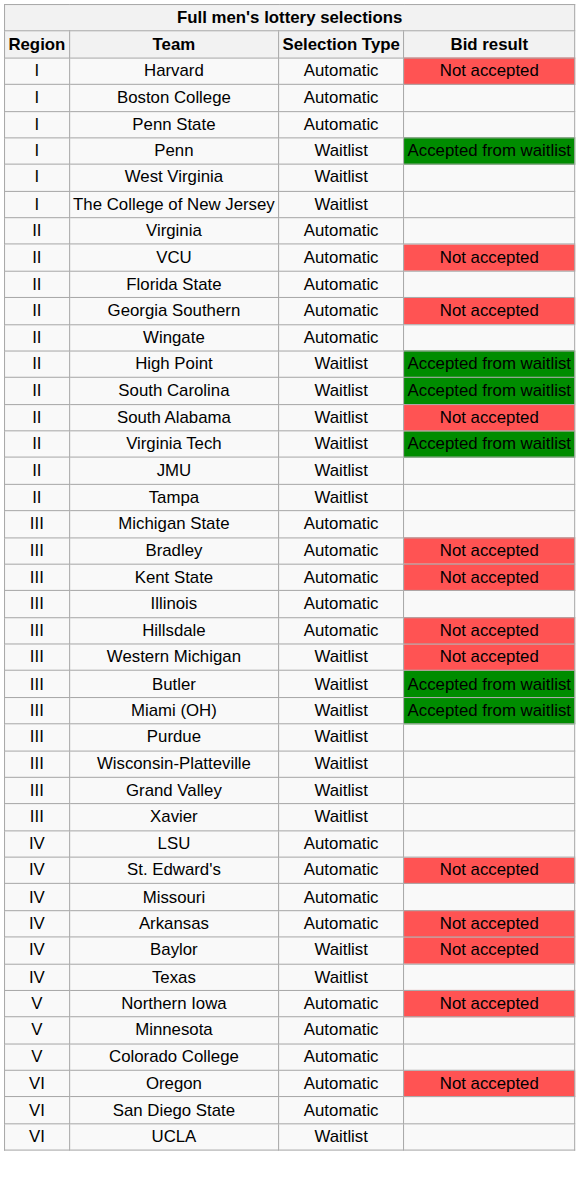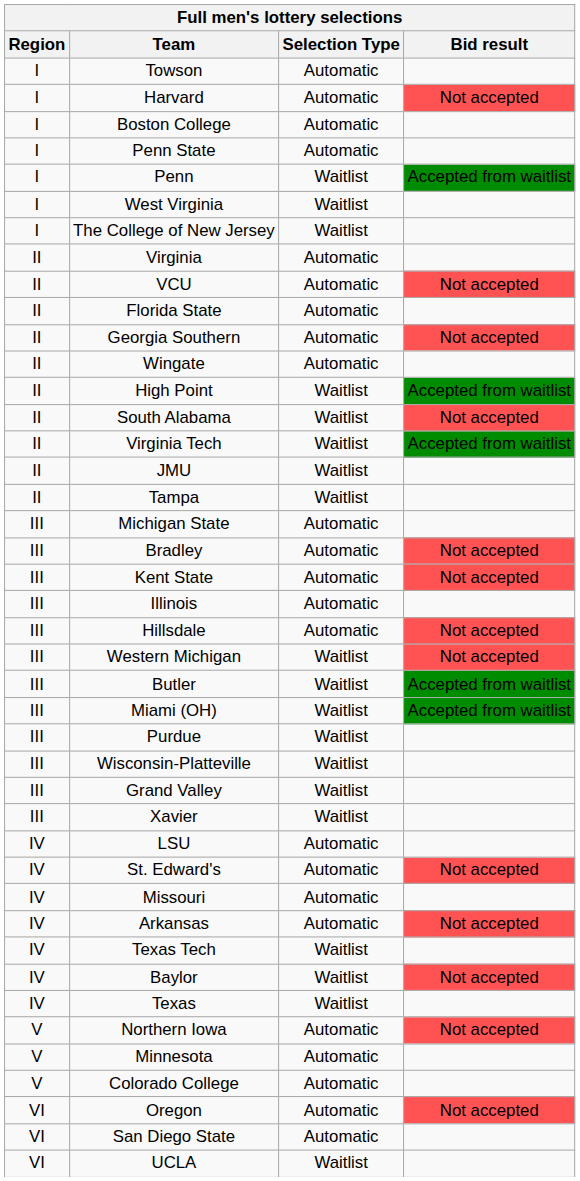 <table class="wikitable sortable mw-collapsible mw-collapsed" style="text-align:center">
 <tr>
 <th colspan="4">Full men's lottery selections</th>
 </tr>
 <tr>
 <th>Region</th>
 <th>Team</th>
 <th>Selection Type</th>
 <th>Bid result</th>
+</tr>
+<tr>
+<td>I</td>
+<td>Towson</td>
+<td>Automatic</td>
+<td></td>
 </tr>
 <tr>
 <td>I</td>
 <td>Harvard</td>
 <td>Automatic</td>
 <td bgcolor=ff5353>Not accepted</td>
 </tr>
 <tr>
 <td>I</td>
 <td>Boston College</td>
 <td>Automatic</td>
 <td></td>
 </tr>
 <tr>
 <td>I</td>
 <td>Penn State</td>
 <td>Automatic</td>
 <td></td>
 </tr>
 <tr>
 <td>I</td>
 <td>Penn</td>
 <td>Waitlist</td>
 <td bgcolor=008c00>Accepted from waitlist</td>
 </tr>
 <tr>
 <td>I</td>
 <td>West Virginia</td>
 <td>Waitlist</td>
 <td></td>
 </tr>
 <tr>
 <td>I</td>
 <td>The College of New Jersey</td>
 <td>Waitlist</td>
 <td></td>
 </tr>
 <tr>
 <td>II</td>
 <td>Virginia</td>
 <td>Automatic</td>
 <td></td>
 </tr>
 <tr>
 <td>II</td>
 <td>VCU</td>
 <td>Automatic</td>
 <td bgcolor=ff5353>Not accepted</td>
 </tr>
 <tr>
 <td>II</td>
 <td>Florida State</td>
 <td>Automatic</td>
 <td></td>
 </tr>
 <tr>
 <td>II</td>
 <td>Georgia Southern</td>
 <td>Automatic</td>
 <td bgcolor=ff5353>Not accepted</td>
 </tr>
 <tr>
 <td>II</td>
 <td>Wingate</td>
 <td>Automatic</td>
 <td></td>
 </tr>
 <tr>
 <td>II</td>
 <td>High Point</td>
-<td>Waitlist</td>
-<td bgcolor=008c00>Accepted from waitlist</td>
-</tr>
-<tr>
-<td>II</td>
-<td>South Carolina</td>
 <td>Waitlist</td>
 <td bgcolor=008c00>Accepted from waitlist</td>
 </tr>
 <tr>
 <td>II</td>
 <td>South Alabama</td>
 <td>Waitlist</td>
 <td bgcolor=ff5353>Not accepted</td>
 </tr>
 <tr>
 <td>II</td>
 <td>Virginia Tech</td>
 <td>Waitlist</td>
 <td bgcolor=008c00>Accepted from waitlist</td>
 </tr>
 <tr>
 <td>II</td>
 <td>JMU</td>
 <td>Waitlist</td>
 <td></td>
 </tr>
 <tr>
 <td>II</td>
 <td>Tampa</td>
 <td>Waitlist</td>
 <td></td>
 </tr>
 <tr>
 <td>III</td>
 <td>Michigan State</td>
 <td>Automatic</td>
 <td></td>
 </tr>
 <tr>
 <td>III</td>
 <td>Bradley</td>
 <td>Automatic</td>
 <td bgcolor=ff5353>Not accepted</td>
 </tr>
 <tr>
 <td>III</td>
 <td>Kent State</td>
 <td>Automatic</td>
 <td bgcolor=ff5353>Not accepted</td>
 </tr>
 <tr>
 <td>III</td>
 <td>Illinois</td>
 <td>Automatic</td>
 <td></td>
 </tr>
 <tr>
 <td>III</td>
 <td>Hillsdale</td>
 <td>Automatic</td>
 <td bgcolor=ff5353>Not accepted</td>
 </tr>
 <tr>
 <td>III</td>
 <td>Western Michigan</td>
 <td>Waitlist</td>
 <td bgcolor=ff5353>Not accepted</td>
 </tr>
 <tr>
 <td>III</td>
 <td>Butler</td>
 <td>Waitlist</td>
 <td bgcolor=008c00>Accepted from waitlist</td>
 </tr>
 <tr>
 <td>III</td>
 <td>Miami (OH)</td>
 <td>Waitlist</td>
 <td bgcolor=008c00>Accepted from waitlist</td>
 </tr>
 <tr>
 <td>III</td>
 <td>Purdue</td>
 <td>Waitlist</td>
 <td></td>
 </tr>
 <tr>
 <td>III</td>
 <td>Wisconsin-Platteville</td>
 <td>Waitlist</td>
 <td></td>
 </tr>
 <tr>
 <td>III</td>
 <td>Grand Valley</td>
 <td>Waitlist</td>
 <td></td>
 </tr>
 <tr>
 <td>III</td>
 <td>Xavier</td>
 <td>Waitlist</td>
 <td></td>
 </tr>
 <tr>
 <td>IV</td>
 <td>LSU</td>
 <td>Automatic</td>
 <td></td>
 </tr>
 <tr>
 <td>IV</td>
 <td>St. Edward's</td>
 <td>Automatic</td>
 <td bgcolor=ff5353>Not accepted</td>
 </tr>
 <tr>
 <td>IV</td>
 <td>Missouri</td>
 <td>Automatic</td>
 <td></td>
 </tr>
 <tr>
 <td>IV</td>
 <td>Arkansas</td>
 <td>Automatic</td>
 <td bgcolor=ff5353>Not accepted</td>
 </tr>
 <tr>
 <td>IV</td>
+<td>Texas Tech</td>
+<td>Waitlist</td>
+<td></td>
+</tr>
+<tr>
+<td>IV</td>
 <td>Baylor</td>
 <td>Waitlist</td>
 <td bgcolor=ff5353>Not accepted</td>
 </tr>
 <tr>
 <td>IV</td>
 <td>Texas</td>
 <td>Waitlist</td>
 <td></td>
 </tr>
 <tr>
 <td>V</td>
 <td>Northern Iowa</td>
 <td>Automatic</td>
 <td bgcolor=ff5353>Not accepted</td>
 </tr>
 <tr>
 <td>V</td>
 <td>Minnesota</td>
 <td>Automatic</td>
 <td></td>
 </tr>
 <tr>
 <td>V</td>
 <td>Colorado College</td>
 <td>Automatic</td>
 <td></td>
 </tr>
 <tr>
 <td>VI</td>
 <td>Oregon</td>
 <td>Automatic</td>
 <td bgcolor=ff5353>Not accepted</td>
 </tr>
 <tr>
 <td>VI</td>
 <td>San Diego State</td>
 <td>Automatic</td>
 <td></td>
 </tr>
 <tr>
 <td>VI</td>
 <td>UCLA</td>
 <td>Waitlist</td>
 <td></td>
 </tr>
 </table>
